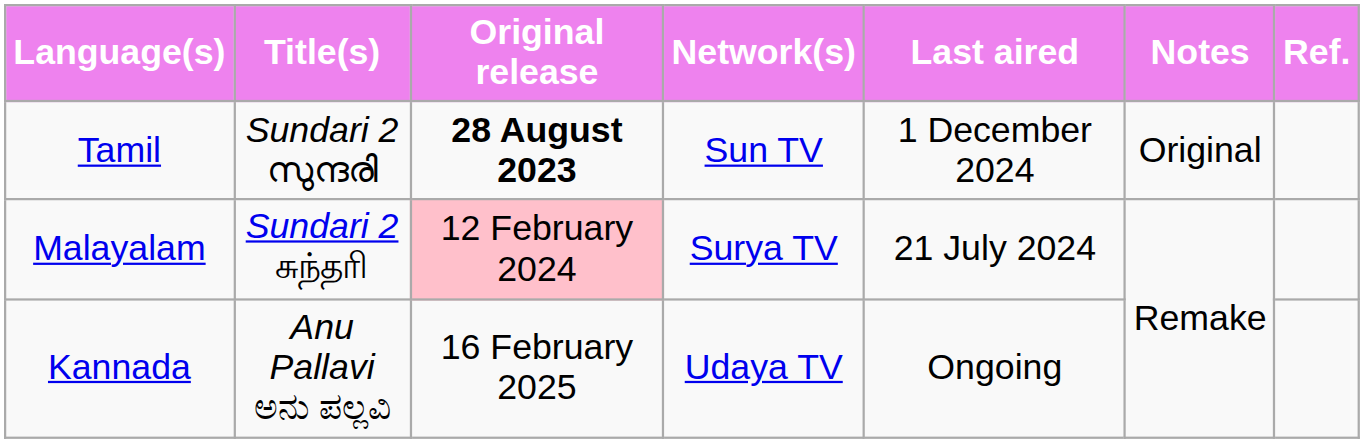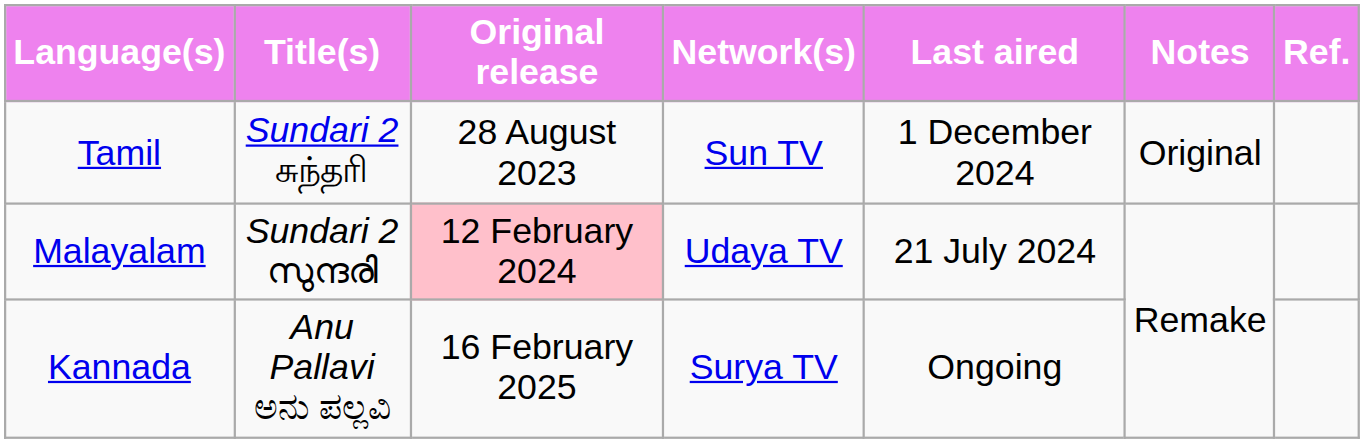 <table class="wikitable" style="text-align:center;">
 <tr style="color:white">
 <th style="background:Violet; ">Language(s)</th>
 <th style="background:Violet; ">Title(s)</th>
 <th style="background:Violet; ">Original release</th>
 <th style="background:Violet; ">Network(s)</th>
 <th style="background:Violet; ">Last aired</th>
 <th style="background:Violet; ">Notes</th>
 <th style="background:Violet; ">Ref.</th>
 </tr>
 <tr>
 <td><a href='#'>Tamil</a></td>
-<td><em>Sundari 2</em> <br> സുന്ദരി</td>
-<td><strong>28 August 2023</strong></td>
+<td><em><a href='#'>Sundari 2</a></em><br> சுந்தரி</td>
+<td>28 August 2023</td>
 <td><a href='#'>Sun TV</a></td>
 <td>1 December 2024</td>
 <td>Original</td>
 <td></td>
 </tr>
 <tr>
 <td><a href='#'>Malayalam</a></td>
-<td><em><a href='#'>Sundari 2</a></em><br> சுந்தரி</td>
+<td><em>Sundari 2</em> <br> സുന്ദരി</td>
 <td style="background: pink;">12 February 2024</td>
-<td><a href='#'>Surya TV</a></td>
+<td><a href='#'>Udaya TV</a></td>
 <td>21 July 2024</td>
 <td Rowspan=2>Remake</td>
 <td></td>
 </tr>
 <tr>
 <td><a href='#'>Kannada</a></td>
 <td><em>Anu Pallavi</em> <br> ಅನು ಪಲ್ಲವಿ</td>
 <td>16 February 2025</td>
-<td><a href='#'>Udaya TV</a></td>
+<td><a href='#'>Surya TV</a></td>
 <td>Ongoing</td>
 <td></td>
 </tr>
 </table>
